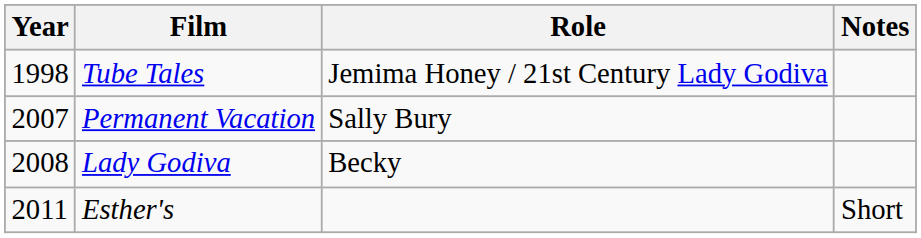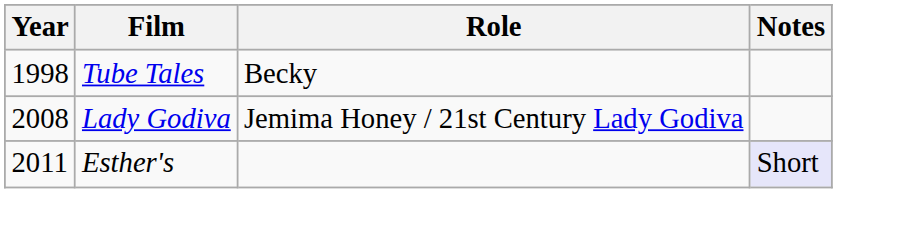 <table class="wikitable sortable">
 <tr>
 <th>Year</th>
 <th>Film</th>
 <th>Role</th>
 <th class="unsortable">Notes</th>
 </tr>
 <tr>
 <td>1998</td>
 <td><em><a href='#'>Tube Tales</a></em></td>
-<td>Jemima Honey / 21st Century <a href='#'>Lady Godiva</a></td>
-<td></td>
-</tr>
-<tr>
-<td>2007</td>
-<td><em><a href='#'>Permanent Vacation</a></em></td>
-<td>Sally Bury</td>
+<td>Becky</td>
 <td></td>
 </tr>
 <tr>
 <td>2008</td>
 <td><em><a href='#'>Lady Godiva</a></em></td>
-<td>Becky</td>
+<td>Jemima Honey / 21st Century <a href='#'>Lady Godiva</a></td>
 <td></td>
 </tr>
 <tr>
 <td>2011</td>
 <td><em>Esther's</em></td>
 <td></td>
-<td>Short</td>
+<td style="background: lavender;">Short</td>
 </tr>
 </table>
